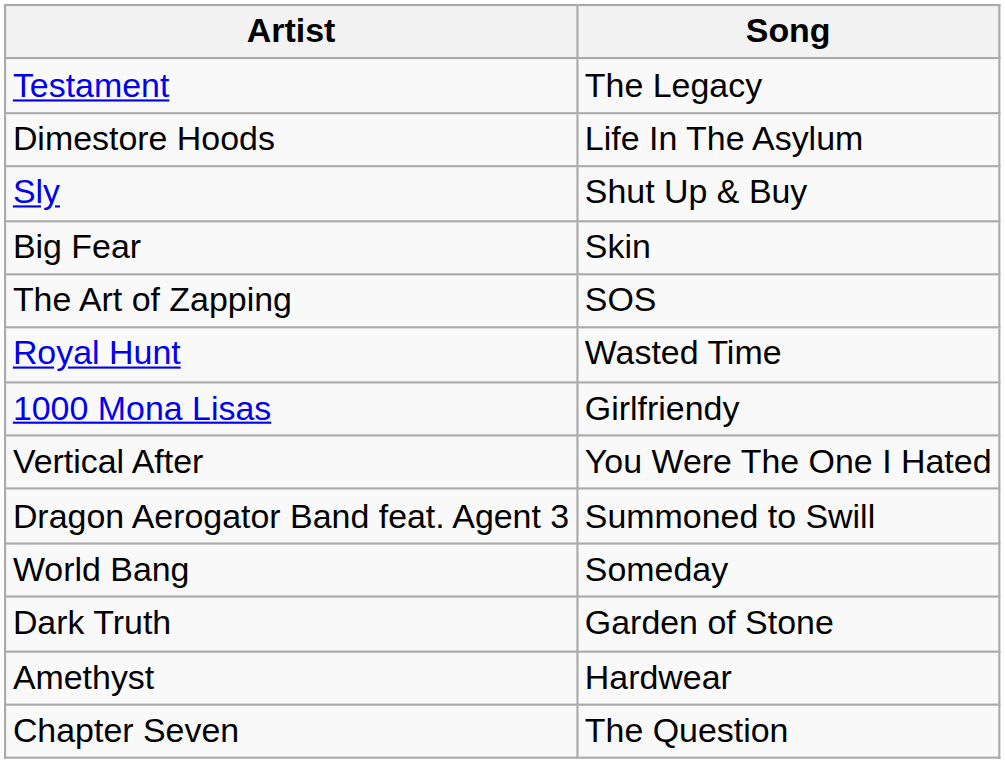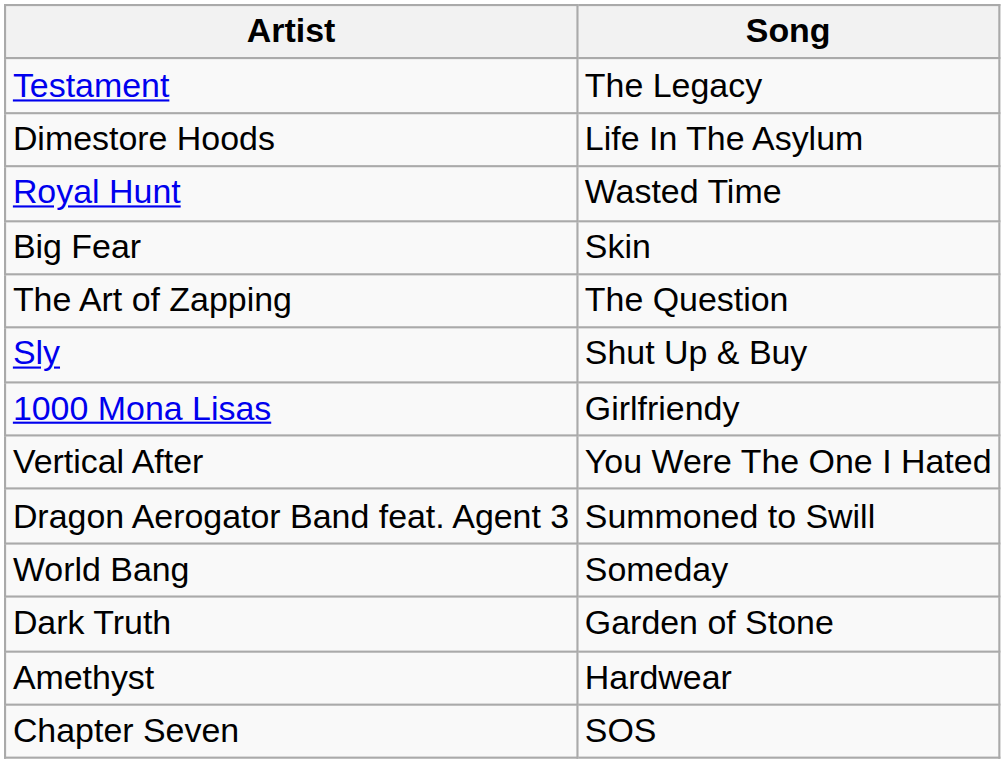 <table class="wikitable">
 <tr>
 <th>Artist</th>
 <th>Song</th>
 </tr>
 <tr>
 <td><a href='#'>Testament</a></td>
 <td>The Legacy</td>
 </tr>
 <tr>
 <td>Dimestore Hoods</td>
 <td>Life In The Asylum</td>
 </tr>
 <tr>
-<td><a href='#'>Sly</a></td>
-<td>Shut Up & Buy</td>
+<td><a href='#'>Royal Hunt</a></td>
+<td>Wasted Time</td>
 </tr>
 <tr>
 <td>Big Fear</td>
 <td>Skin</td>
 </tr>
 <tr>
 <td>The Art of Zapping</td>
-<td>SOS</td>
+<td>The Question</td>
 </tr>
 <tr>
-<td><a href='#'>Royal Hunt</a></td>
-<td>Wasted Time</td>
+<td><a href='#'>Sly</a></td>
+<td>Shut Up & Buy</td>
 </tr>
 <tr>
 <td><a href='#'>1000 Mona Lisas</a></td>
 <td>Girlfriendy</td>
 </tr>
 <tr>
 <td>Vertical After</td>
 <td>You Were The One I Hated</td>
 </tr>
 <tr>
 <td>Dragon Aerogator Band feat. Agent 3</td>
 <td>Summoned to Swill</td>
 </tr>
 <tr>
 <td>World Bang</td>
 <td>Someday</td>
 </tr>
 <tr>
 <td>Dark Truth</td>
 <td>Garden of Stone</td>
 </tr>
 <tr>
 <td>Amethyst</td>
 <td>Hardwear</td>
 </tr>
 <tr>
 <td>Chapter Seven</td>
-<td>The Question</td>
+<td>SOS</td>
 </tr>
 </table>
